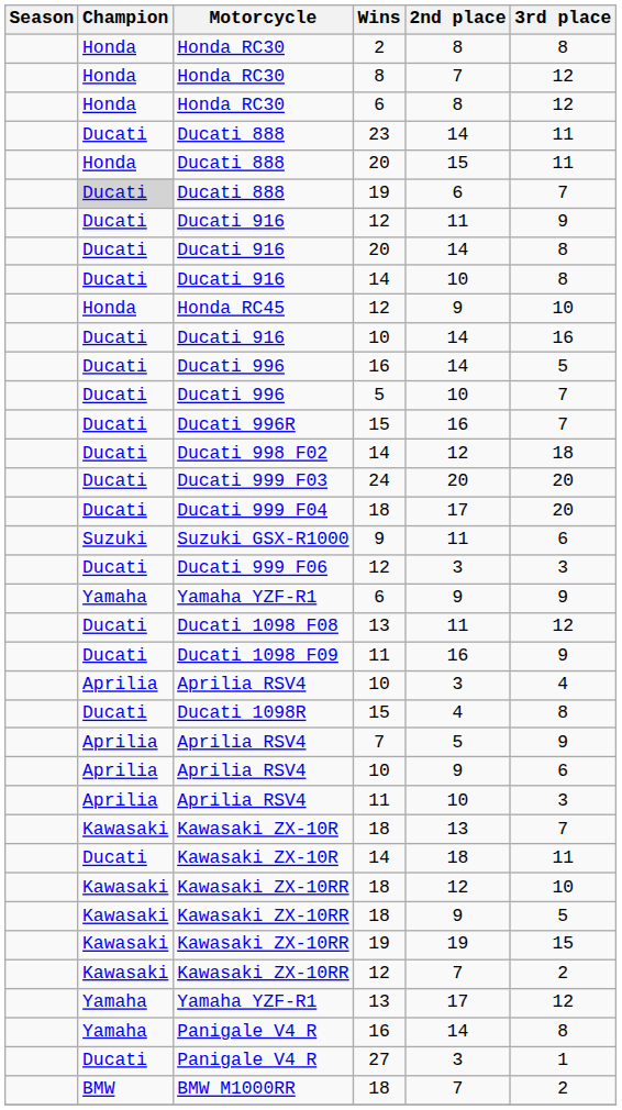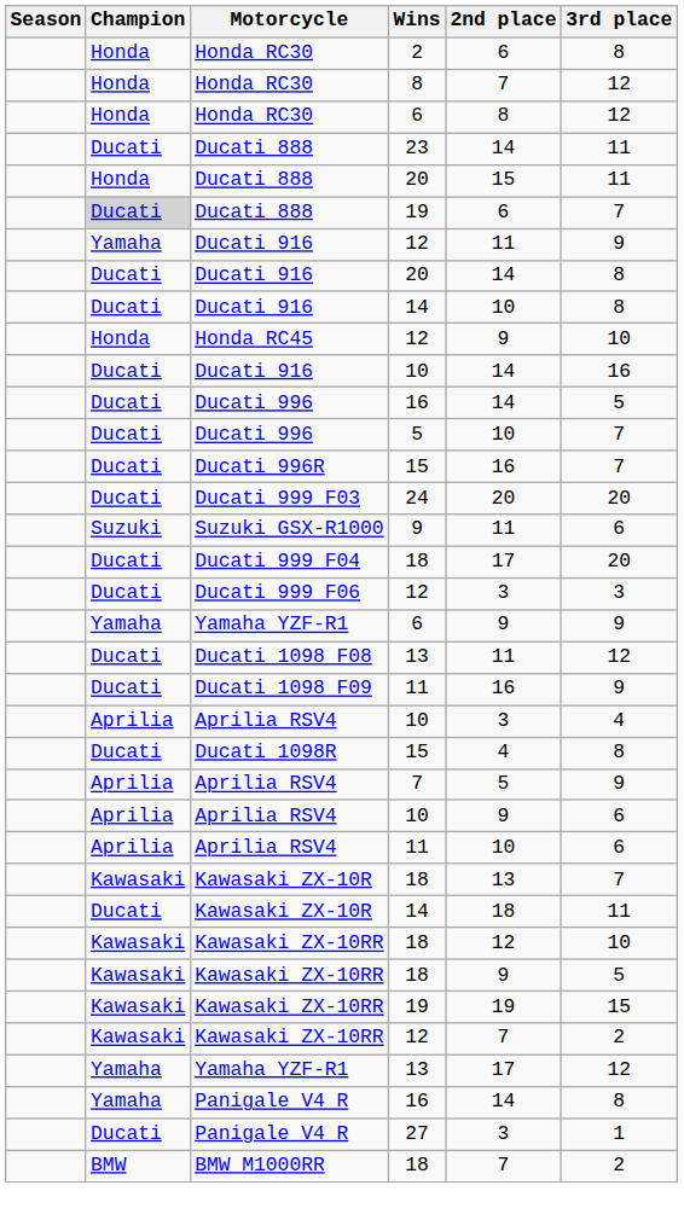 <table class="wikitable" style="font-size:95%; text-align:center">
 <tr>
 <th>Season</th>
 <th>Champion</th>
 <th>Motorcycle</th>
 <th>Wins</th>
 <th>2nd place</th>
 <th>3rd place</th>
 </tr>
 <tr>
 <td></td>
 <td align=left> <a href='#'>Honda</a></td>
 <td align=left><a href='#'>Honda RC30</a></td>
 <td>2</td>
-<td>8</td>
+<td>6</td>
 <td>8</td>
 </tr>
 <tr>
 <td></td>
 <td align=left> <a href='#'>Honda</a></td>
 <td align=left><a href='#'>Honda RC30</a></td>
 <td>8</td>
 <td>7</td>
 <td>12</td>
 </tr>
 <tr>
 <td></td>
 <td align=left> <a href='#'>Honda</a></td>
 <td align=left><a href='#'>Honda RC30</a></td>
 <td>6</td>
 <td>8</td>
 <td>12</td>
 </tr>
 <tr>
 <td></td>
 <td align=left> <a href='#'>Ducati</a></td>
 <td align=left><a href='#'>Ducati 888</a></td>
 <td>23</td>
 <td>14</td>
 <td>11</td>
 </tr>
 <tr>
 <td></td>
 <td align=left> <a href='#'>Honda</a></td>
 <td align=left><a href='#'>Ducati 888</a></td>
 <td>20</td>
 <td>15</td>
 <td>11</td>
 </tr>
 <tr>
 <td></td>
 <td align=left style="background: lightgrey;"> <a href='#'>Ducati</a></td>
 <td align=left><a href='#'>Ducati 888</a></td>
 <td>19</td>
 <td>6</td>
 <td>7</td>
 </tr>
 <tr>
 <td></td>
-<td align=left> <a href='#'>Ducati</a></td>
+<td align=left> <a href='#'>Yamaha</a></td>
 <td align=left><a href='#'>Ducati 916</a></td>
 <td>12</td>
 <td>11</td>
 <td>9</td>
 </tr>
 <tr>
 <td></td>
 <td align=left> <a href='#'>Ducati</a></td>
 <td align=left><a href='#'>Ducati 916</a></td>
 <td>20</td>
 <td>14</td>
 <td>8</td>
 </tr>
 <tr>
 <td></td>
 <td align=left> <a href='#'>Ducati</a></td>
 <td align=left><a href='#'>Ducati 916</a></td>
 <td>14</td>
 <td>10</td>
 <td>8</td>
 </tr>
 <tr>
 <td></td>
 <td align=left> <a href='#'>Honda</a></td>
 <td align=left><a href='#'>Honda RC45</a></td>
 <td>12</td>
 <td>9</td>
 <td>10</td>
 </tr>
 <tr>
 <td></td>
 <td align=left> <a href='#'>Ducati</a></td>
 <td align=left><a href='#'>Ducati 916</a></td>
 <td>10</td>
 <td>14</td>
 <td>16</td>
 </tr>
 <tr>
 <td></td>
 <td align=left> <a href='#'>Ducati</a></td>
 <td align=left><a href='#'>Ducati 996</a></td>
 <td>16</td>
 <td>14</td>
 <td>5</td>
 </tr>
 <tr>
 <td></td>
 <td align=left> <a href='#'>Ducati</a></td>
 <td align=left><a href='#'>Ducati 996</a></td>
 <td>5</td>
 <td>10</td>
 <td>7</td>
 </tr>
 <tr>
 <td></td>
 <td align=left> <a href='#'>Ducati</a></td>
 <td align=left><a href='#'>Ducati 996R</a></td>
 <td>15</td>
 <td>16</td>
 <td>7</td>
 </tr>
 <tr>
 <td></td>
 <td align=left> <a href='#'>Ducati</a></td>
-<td align=left><a href='#'>Ducati 998 F02</a></td>
-<td>14</td>
-<td>12</td>
-<td>18</td>
-</tr>
-<tr>
-<td></td>
-<td align=left> <a href='#'>Ducati</a></td>
 <td align=left><a href='#'>Ducati 999 F03</a></td>
 <td>24</td>
 <td>20</td>
-<td>20</td>
-</tr>
-<tr>
-<td></td>
-<td align=left> <a href='#'>Ducati</a></td>
-<td align=left><a href='#'>Ducati 999 F04</a></td>
-<td>18</td>
-<td>17</td>
 <td>20</td>
 </tr>
 <tr>
 <td></td>
 <td align=left> <a href='#'>Suzuki</a></td>
 <td align=left><a href='#'>Suzuki GSX-R1000</a></td>
 <td>9</td>
 <td>11</td>
 <td>6</td>
+</tr>
+<tr>
+<td></td>
+<td align=left> <a href='#'>Ducati</a></td>
+<td align=left><a href='#'>Ducati 999 F04</a></td>
+<td>18</td>
+<td>17</td>
+<td>20</td>
 </tr>
 <tr>
 <td></td>
 <td align=left> <a href='#'>Ducati</a></td>
 <td align=left><a href='#'>Ducati 999 F06</a></td>
 <td>12</td>
 <td>3</td>
 <td>3</td>
 </tr>
 <tr>
 <td></td>
 <td align=left> <a href='#'>Yamaha</a></td>
 <td align=left><a href='#'>Yamaha YZF-R1</a></td>
 <td>6</td>
 <td>9</td>
 <td>9</td>
 </tr>
 <tr>
 <td></td>
 <td align=left> <a href='#'>Ducati</a></td>
 <td align=left><a href='#'>Ducati 1098 F08</a></td>
 <td>13</td>
 <td>11</td>
 <td>12</td>
 </tr>
 <tr>
 <td></td>
 <td align=left> <a href='#'>Ducati</a></td>
 <td align=left><a href='#'>Ducati 1098 F09</a></td>
 <td>11</td>
 <td>16</td>
 <td>9</td>
 </tr>
 <tr>
 <td></td>
 <td align=left> <a href='#'>Aprilia</a></td>
 <td align=left><a href='#'>Aprilia RSV4</a></td>
 <td>10</td>
 <td>3</td>
 <td>4</td>
 </tr>
 <tr>
 <td></td>
 <td align=left> <a href='#'>Ducati</a></td>
 <td align=left><a href='#'>Ducati 1098R</a></td>
 <td>15</td>
 <td>4</td>
 <td>8</td>
 </tr>
 <tr>
 <td></td>
 <td align=left> <a href='#'>Aprilia</a></td>
 <td align=left><a href='#'>Aprilia RSV4</a></td>
 <td>7</td>
 <td>5</td>
 <td>9</td>
 </tr>
 <tr>
 <td></td>
 <td align=left> <a href='#'>Aprilia</a></td>
 <td align=left><a href='#'>Aprilia RSV4</a></td>
 <td>10</td>
 <td>9</td>
 <td>6</td>
 </tr>
 <tr>
 <td></td>
 <td align=left> <a href='#'>Aprilia</a></td>
 <td align=left><a href='#'>Aprilia RSV4</a></td>
 <td>11</td>
 <td>10</td>
-<td>3</td>
+<td>6</td>
 </tr>
 <tr>
 <td></td>
 <td align=left> <a href='#'>Kawasaki</a></td>
 <td align=left><a href='#'>Kawasaki ZX-10R</a></td>
 <td>18</td>
 <td>13</td>
 <td>7</td>
 </tr>
 <tr>
 <td></td>
 <td align=left> <a href='#'>Ducati</a></td>
 <td align=left><a href='#'>Kawasaki ZX-10R</a></td>
 <td>14</td>
 <td>18</td>
 <td>11</td>
 </tr>
 <tr>
 <td></td>
 <td align=left> <a href='#'>Kawasaki</a></td>
 <td align=left><a href='#'>Kawasaki ZX-10RR</a></td>
 <td>18</td>
 <td>12</td>
 <td>10</td>
 </tr>
 <tr>
 <td></td>
 <td align=left> <a href='#'>Kawasaki</a></td>
 <td align=left><a href='#'>Kawasaki ZX-10RR</a></td>
 <td>18</td>
 <td>9</td>
 <td>5</td>
 </tr>
 <tr>
 <td></td>
 <td align=left> <a href='#'>Kawasaki</a></td>
 <td align=left><a href='#'>Kawasaki ZX-10RR</a></td>
 <td>19</td>
 <td>19</td>
 <td>15</td>
 </tr>
 <tr>
 <td></td>
 <td align=left> <a href='#'>Kawasaki</a></td>
 <td align=left><a href='#'>Kawasaki ZX-10RR</a></td>
 <td>12</td>
 <td>7</td>
 <td>2</td>
 </tr>
 <tr>
 <td></td>
 <td align=left> <a href='#'>Yamaha</a></td>
 <td align=left><a href='#'>Yamaha YZF-R1</a></td>
 <td>13</td>
 <td>17</td>
 <td>12</td>
 </tr>
 <tr>
 <td></td>
 <td align=left> <a href='#'>Yamaha</a></td>
 <td align=left><a href='#'>Panigale V4 R</a></td>
 <td>16</td>
 <td>14</td>
 <td>8</td>
 </tr>
 <tr>
 <td></td>
 <td align=left> <a href='#'>Ducati</a></td>
 <td align=left><a href='#'>Panigale V4 R</a></td>
 <td>27</td>
 <td>3</td>
 <td>1</td>
 </tr>
 <tr>
 <td></td>
 <td align=left> <a href='#'>BMW</a></td>
 <td align=left><a href='#'>BMW M1000RR</a></td>
 <td>18</td>
 <td>7</td>
 <td>2</td>
 </tr>
 <tr>
 </tr>
 </table>
